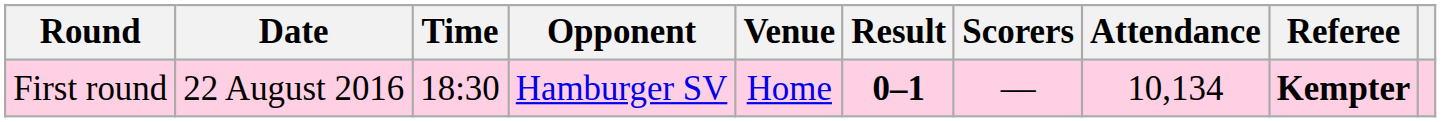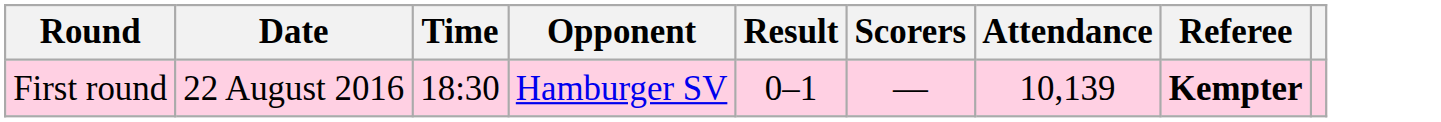 <table class="wikitable" style="text-align:center">
 <tr>
 <th>Round</th>
 <th>Date</th>
 <th>Time</th>
 <th>Opponent</th>
-<th>Venue</th>
 <th>Result</th>
 <th class="unsortable">Scorers</th>
 <th>Attendance</th>
 <th>Referee</th>
 <th class="unsortable"></th>
 </tr>
 <tr style="background-color: #ffd0e3;">
 <td>First round</td>
 <td>22 August 2016</td>
 <td>18:30</td>
 <td><a href='#'>Hamburger SV</a></td>
-<td><a href='#'>Home</a></td>
-<td><strong>0–1</strong></td>
+<td>0–1</td>
 <td>—</td>
-<td>10,134</td>
+<td>10,139</td>
 <td><strong>Kempter</strong></td>
 <td></td>
 </tr>
 </table>
